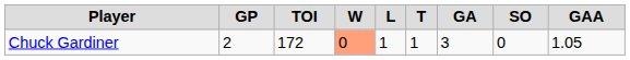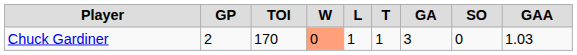 <table class="wikitable" width="50%">
 <tr align="center"  bgcolor="#dddddd">
 <td><strong>Player</strong></td>
 <td><strong>GP</strong></td>
 <td><strong>TOI</strong></td>
 <td><strong>W</strong></td>
 <td><strong>L</strong></td>
 <td><strong>T</strong></td>
 <td><strong>GA</strong></td>
 <td><strong>SO</strong></td>
 <td><strong>GAA</strong></td>
 </tr>
 <tr>
 <td><a href='#'>Chuck Gardiner</a></td>
 <td>2</td>
-<td>172</td>
+<td>170</td>
 <td style="background: lightsalmon;">0</td>
 <td>1</td>
 <td>1</td>
 <td>3</td>
 <td>0</td>
-<td>1.05</td>
+<td>1.03</td>
 </tr>
 </table>
